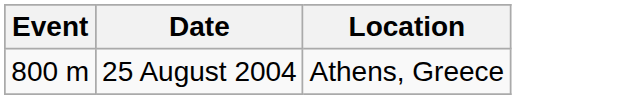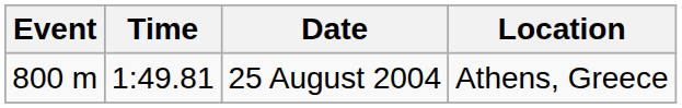 <table class="wikitable">
 <tr>
 <th>Event</th>
+<th>Time</th>
 <th>Date</th>
 <th>Location</th>
 </tr>
 <tr>
 <td>800 m</td>
+<td>1:49.81</td>
 <td>25 August 2004</td>
 <td>Athens, Greece</td>
 </tr>
 </table>
